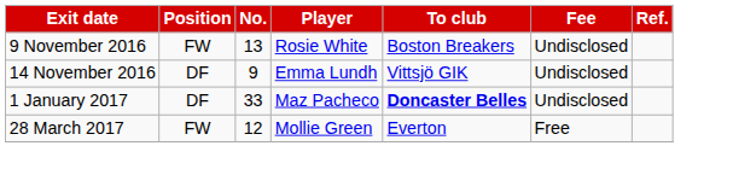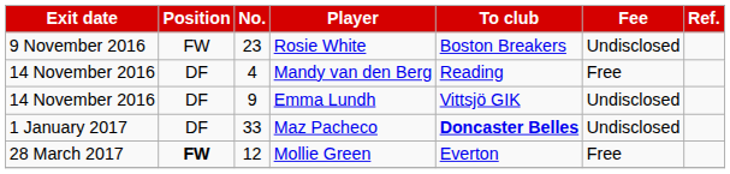 <table class="wikitable sortable">
 <tr>
 <th style="background:#d50000; color:white;"><strong>Exit date</strong></th>
 <th style="background:#d50000; color:white;"><strong>Position</strong></th>
 <th style="background:#d50000; color:white;"><strong>No.</strong></th>
 <th style="background:#d50000; color:white;"><strong>Player</strong></th>
 <th style="background:#d50000; color:white;"><strong>To club</strong></th>
 <th style="background:#d50000; color:white;"><strong>Fee</strong></th>
 <th style="background:#d50000; color:white;"><strong>Ref.</strong><br></th>
 </tr>
 <tr>
 <td>9 November 2016</td>
 <td style="text-align:center;">FW</td>
-<td style="text-align:center;">13</td>
+<td style="text-align:center;">23</td>
 <td style="text-align:left;"> <a href='#'>Rosie White</a></td>
 <td style="text-align:left;"> <a href='#'>Boston Breakers</a></td>
 <td>Undisclosed</td>
+<td></td>
+</tr>
+<tr>
+<td>14 November 2016</td>
+<td style="text-align:center;">DF</td>
+<td style="text-align:center;">4</td>
+<td style="text-align:left;"> <a href='#'>Mandy van den Berg</a></td>
+<td style="text-align:left;"> <a href='#'>Reading</a></td>
+<td>Free</td>
 <td></td>
 </tr>
 <tr>
 <td>14 November 2016</td>
 <td style="text-align:center;">DF</td>
 <td style="text-align:center;">9</td>
 <td style="text-align:left;"> <a href='#'>Emma Lundh</a></td>
 <td style="text-align:left;"> <a href='#'>Vittsjö GIK</a></td>
 <td>Undisclosed</td>
 <td></td>
 </tr>
 <tr>
 <td>1 January 2017</td>
 <td style="text-align:center;">DF</td>
 <td style="text-align:center;">33</td>
 <td style="text-align:left;"> <a href='#'>Maz Pacheco</a></td>
 <td style="text-align:left;"><strong> <a href='#'>Doncaster Belles</a></strong></td>
 <td>Undisclosed</td>
 <td></td>
 </tr>
 <tr>
 <td>28 March 2017</td>
-<td style="text-align:center;">FW</td>
+<td style="text-align:center;"><strong>FW</strong></td>
 <td style="text-align:center;">12</td>
 <td style="text-align:left;"> <a href='#'>Mollie Green</a></td>
 <td style="text-align:left;"> <a href='#'>Everton</a></td>
 <td>Free</td>
 <td></td>
 </tr>
 <tr>
 </tr>
 </table>
